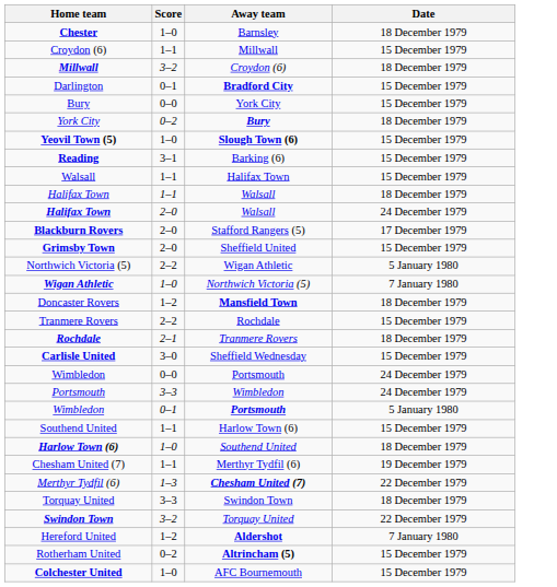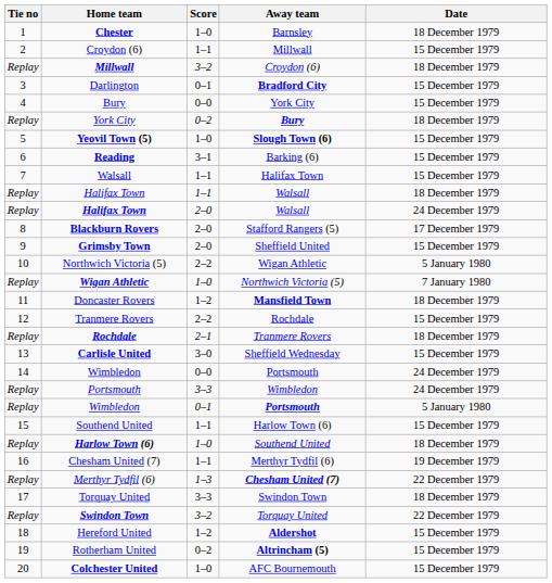 <table class="wikitable" style="text-align: center">
 <tr>
+<th>Tie no</th>
 <th width=200>Home team</th>
 <th>Score</th>
 <th width=200>Away team</th>
 <th width=250>Date</th>
 </tr>
 <tr>
+<td>1</td>
 <td><strong><a href='#'>Chester</a></strong></td>
 <td>1–0</td>
 <td><a href='#'>Barnsley</a></td>
 <td>18 December 1979</td>
 </tr>
 <tr>
+<td>2</td>
 <td><a href='#'>Croydon</a> (6)</td>
 <td>1–1</td>
 <td><a href='#'>Millwall</a></td>
 <td>15 December 1979</td>
 </tr>
 <tr>
+<td><em>Replay</em></td>
 <td><strong><em><a href='#'>Millwall</a></em></strong></td>
 <td><em>3–2</em></td>
 <td><em><a href='#'>Croydon</a> (6)</em></td>
 <td>18 December 1979</td>
 </tr>
 <tr>
+<td>3</td>
 <td><a href='#'>Darlington</a></td>
 <td>0–1</td>
 <td><strong><a href='#'>Bradford City</a></strong></td>
 <td>15 December 1979</td>
 </tr>
 <tr>
+<td>4</td>
 <td><a href='#'>Bury</a></td>
 <td>0–0</td>
 <td><a href='#'>York City</a></td>
 <td>15 December 1979</td>
 </tr>
 <tr>
+<td><em>Replay</em></td>
 <td><em><a href='#'>York City</a></em></td>
 <td><em>0–2</em></td>
 <td><strong><em><a href='#'>Bury</a></em></strong></td>
 <td>18 December 1979</td>
 </tr>
 <tr>
+<td>5</td>
 <td><strong><a href='#'>Yeovil Town</a> (5)</strong></td>
 <td>1–0</td>
 <td><strong><a href='#'>Slough Town</a> (6)</strong></td>
 <td>15 December 1979</td>
 </tr>
 <tr>
+<td>6</td>
 <td><strong><a href='#'>Reading</a></strong></td>
 <td>3–1</td>
 <td><a href='#'>Barking</a> (6)</td>
 <td>15 December 1979</td>
 </tr>
 <tr>
+<td>7</td>
 <td><a href='#'>Walsall</a></td>
 <td>1–1</td>
 <td><a href='#'>Halifax Town</a></td>
 <td>15 December 1979</td>
 </tr>
 <tr>
+<td><em>Replay</em></td>
 <td><em><a href='#'>Halifax Town</a></em></td>
 <td><em>1–1</em></td>
 <td><em><a href='#'>Walsall</a></em></td>
 <td>18 December 1979</td>
 </tr>
 <tr>
+<td><em>Replay</em></td>
 <td><strong><em><a href='#'>Halifax Town</a></em></strong></td>
 <td><em>2–0</em></td>
 <td><em><a href='#'>Walsall</a></em></td>
 <td>24 December 1979</td>
 </tr>
 <tr>
+<td>8</td>
 <td><strong><a href='#'>Blackburn Rovers</a></strong></td>
 <td>2–0</td>
 <td><a href='#'>Stafford Rangers</a> (5)</td>
 <td>17 December 1979</td>
 </tr>
 <tr>
+<td>9</td>
 <td><strong><a href='#'>Grimsby Town</a></strong></td>
 <td>2–0</td>
 <td><a href='#'>Sheffield United</a></td>
 <td>15 December 1979</td>
 </tr>
 <tr>
+<td>10</td>
 <td><a href='#'>Northwich Victoria</a> (5)</td>
 <td>2–2</td>
 <td><a href='#'>Wigan Athletic</a></td>
 <td>5 January 1980</td>
 </tr>
 <tr>
+<td><em>Replay</em></td>
 <td><strong><em><a href='#'>Wigan Athletic</a></em></strong></td>
 <td><em>1–0</em></td>
 <td><em><a href='#'>Northwich Victoria</a> (5)</em></td>
 <td>7 January 1980</td>
 </tr>
 <tr>
+<td>11</td>
 <td><a href='#'>Doncaster Rovers</a></td>
 <td>1–2</td>
 <td><strong><a href='#'>Mansfield Town</a></strong></td>
 <td>18 December 1979</td>
 </tr>
 <tr>
+<td>12</td>
 <td><a href='#'>Tranmere Rovers</a></td>
 <td>2–2</td>
 <td><a href='#'>Rochdale</a></td>
 <td>15 December 1979</td>
 </tr>
 <tr>
+<td><em>Replay</em></td>
 <td><strong><em><a href='#'>Rochdale</a></em></strong></td>
 <td><em>2–1</em></td>
 <td><em><a href='#'>Tranmere Rovers</a></em></td>
 <td>18 December 1979</td>
 </tr>
 <tr>
+<td>13</td>
 <td><strong><a href='#'>Carlisle United</a></strong></td>
 <td>3–0</td>
 <td><a href='#'>Sheffield Wednesday</a></td>
 <td>15 December 1979</td>
 </tr>
 <tr>
+<td>14</td>
 <td><a href='#'>Wimbledon</a></td>
 <td>0–0</td>
 <td><a href='#'>Portsmouth</a></td>
 <td>24 December 1979</td>
 </tr>
 <tr>
+<td><em>Replay</em></td>
 <td><em><a href='#'>Portsmouth</a></em></td>
 <td><em>3–3</em></td>
 <td><em><a href='#'>Wimbledon</a></em></td>
 <td>24 December 1979</td>
 </tr>
 <tr>
+<td><em>Replay</em></td>
 <td><em><a href='#'>Wimbledon</a></em></td>
 <td><em>0–1</em></td>
 <td><strong><em><a href='#'>Portsmouth</a></em></strong></td>
 <td>5 January 1980</td>
 </tr>
 <tr>
+<td>15</td>
 <td><a href='#'>Southend United</a></td>
 <td>1–1</td>
 <td><a href='#'>Harlow Town</a> (6)</td>
 <td>15 December 1979</td>
 </tr>
 <tr>
+<td><em>Replay</em></td>
 <td><strong><em><a href='#'>Harlow Town</a> (6)</em></strong></td>
 <td><em>1–0</em></td>
 <td><em><a href='#'>Southend United</a></em></td>
 <td>18 December 1979</td>
 </tr>
 <tr>
+<td>16</td>
 <td><a href='#'>Chesham United</a> (7)</td>
 <td>1–1</td>
 <td><a href='#'>Merthyr Tydfil</a> (6)</td>
 <td>19 December 1979</td>
 </tr>
 <tr>
+<td><em>Replay</em></td>
 <td><em><a href='#'>Merthyr Tydfil</a> (6)</em></td>
 <td><em>1–3</em></td>
 <td><strong><em><a href='#'>Chesham United</a> (7)</em></strong></td>
 <td>22 December 1979</td>
 </tr>
 <tr>
+<td>17</td>
 <td><a href='#'>Torquay United</a></td>
 <td>3–3</td>
 <td><a href='#'>Swindon Town</a></td>
 <td>18 December 1979</td>
 </tr>
 <tr>
+<td><em>Replay</em></td>
 <td><strong><em><a href='#'>Swindon Town</a></em></strong></td>
 <td><em>3–2</em></td>
 <td><em><a href='#'>Torquay United</a></em></td>
 <td>22 December 1979</td>
 </tr>
 <tr>
+<td>18</td>
 <td><a href='#'>Hereford United</a></td>
 <td>1–2</td>
 <td><strong><a href='#'>Aldershot</a></strong></td>
-<td>7 January 1980</td>
+<td>15 December 1979</td>
 </tr>
 <tr>
+<td>19</td>
 <td><a href='#'>Rotherham United</a></td>
 <td>0–2</td>
 <td><strong><a href='#'>Altrincham</a> (5)</strong></td>
 <td>15 December 1979</td>
 </tr>
 <tr>
+<td>20</td>
 <td><strong><a href='#'>Colchester United</a></strong></td>
 <td>1–0</td>
 <td><a href='#'>AFC Bournemouth</a></td>
 <td>15 December 1979</td>
 </tr>
 </table>
